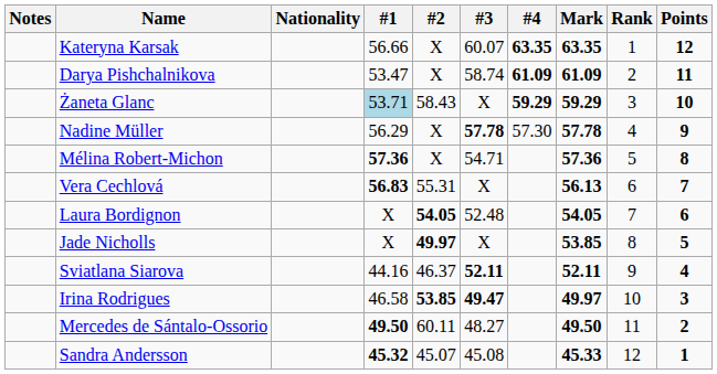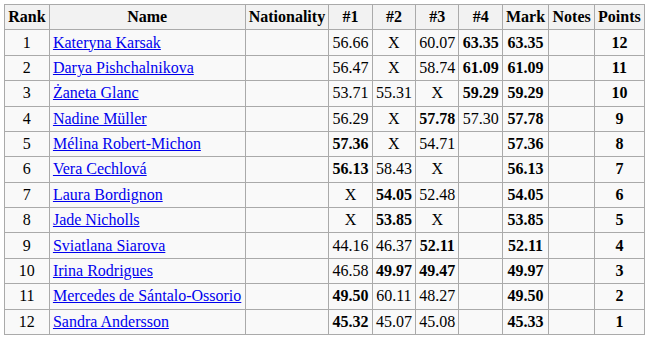 <table class="wikitable sortable" style="text-align:center">
 <tr>
-<th>Notes</th>
+<th>Rank</th>
 <th>Name</th>
 <th>Nationality</th>
 <th>#1</th>
 <th>#2</th>
 <th>#3</th>
 <th>#4</th>
 <th>Mark</th>
-<th>Rank</th>
+<th>Notes</th>
 <th>Points</th>
 </tr>
 <tr>
-<td></td>
+<td>1</td>
 <td align=left><a href='#'>Kateryna Karsak</a></td>
 <td align=left></td>
 <td>56.66</td>
 <td>X</td>
 <td>60.07</td>
 <td><strong>63.35</strong></td>
 <td><strong>63.35</strong></td>
-<td>1</td>
+<td></td>
 <td><strong>12</strong></td>
 </tr>
 <tr>
-<td></td>
+<td>2</td>
 <td align=left><a href='#'>Darya Pishchalnikova</a></td>
 <td align=left></td>
-<td>53.47</td>
+<td>56.47</td>
 <td>X</td>
 <td>58.74</td>
 <td><strong>61.09</strong></td>
 <td><strong>61.09</strong></td>
-<td>2</td>
+<td></td>
 <td><strong>11</strong></td>
 </tr>
 <tr>
-<td></td>
+<td>3</td>
 <td align=left><a href='#'>Żaneta Glanc</a></td>
 <td align=left></td>
-<td style="background: lightblue;">53.71</td>
-<td>58.43</td>
+<td>53.71</td>
+<td>55.31</td>
 <td>X</td>
 <td><strong>59.29</strong></td>
 <td><strong>59.29</strong></td>
-<td>3</td>
+<td></td>
 <td><strong>10</strong></td>
 </tr>
 <tr>
-<td></td>
+<td>4</td>
 <td align=left><a href='#'>Nadine Müller</a></td>
 <td align=left></td>
 <td>56.29</td>
 <td>X</td>
 <td><strong>57.78</strong></td>
 <td>57.30</td>
 <td><strong>57.78</strong></td>
-<td>4</td>
+<td></td>
 <td><strong>9</strong></td>
 </tr>
 <tr>
-<td></td>
+<td>5</td>
 <td align=left><a href='#'>Mélina Robert-Michon</a></td>
 <td align=left></td>
 <td><strong>57.36</strong></td>
 <td>X</td>
 <td>54.71</td>
 <td></td>
 <td><strong>57.36</strong></td>
-<td>5</td>
+<td></td>
 <td><strong>8</strong></td>
 </tr>
 <tr>
-<td></td>
+<td>6</td>
 <td align=left><a href='#'>Vera Cechlová</a></td>
 <td align=left></td>
-<td><strong>56.83</strong></td>
-<td>55.31</td>
+<td><strong>56.13</strong></td>
+<td>58.43</td>
 <td>X</td>
 <td></td>
 <td><strong>56.13</strong></td>
-<td>6</td>
+<td></td>
 <td><strong>7</strong></td>
 </tr>
 <tr>
-<td></td>
+<td>7</td>
 <td align=left><a href='#'>Laura Bordignon</a></td>
 <td align=left></td>
 <td>X</td>
 <td><strong>54.05</strong></td>
 <td>52.48</td>
 <td></td>
 <td><strong>54.05</strong></td>
-<td>7</td>
+<td></td>
 <td><strong>6</strong></td>
 </tr>
 <tr>
-<td></td>
+<td>8</td>
 <td align=left><a href='#'>Jade Nicholls</a></td>
 <td align=left></td>
 <td>X</td>
-<td><strong>49.97</strong></td>
+<td><strong>53.85</strong></td>
 <td>X</td>
 <td></td>
 <td><strong>53.85</strong></td>
-<td>8</td>
+<td></td>
 <td><strong>5</strong></td>
 </tr>
 <tr>
-<td></td>
+<td>9</td>
 <td align=left><a href='#'>Sviatlana Siarova</a></td>
 <td align=left></td>
 <td>44.16</td>
 <td>46.37</td>
 <td><strong>52.11</strong></td>
 <td></td>
 <td><strong>52.11</strong></td>
-<td>9</td>
+<td></td>
 <td><strong>4</strong></td>
 </tr>
 <tr>
-<td></td>
+<td>10</td>
 <td align=left><a href='#'>Irina Rodrigues</a></td>
 <td align=left></td>
 <td>46.58</td>
-<td><strong>53.85</strong></td>
+<td><strong>49.97</strong></td>
 <td><strong>49.47</strong></td>
 <td></td>
 <td><strong>49.97</strong></td>
-<td>10</td>
+<td></td>
 <td><strong>3</strong></td>
 </tr>
 <tr>
-<td></td>
+<td>11</td>
 <td align=left><a href='#'>Mercedes de Sántalo-Ossorio</a></td>
 <td align=left></td>
 <td><strong>49.50</strong></td>
 <td>60.11</td>
 <td>48.27</td>
 <td></td>
 <td><strong>49.50</strong></td>
-<td>11</td>
+<td></td>
 <td><strong>2</strong></td>
 </tr>
 <tr>
-<td></td>
+<td>12</td>
 <td align=left><a href='#'>Sandra Andersson</a></td>
 <td align=left></td>
 <td><strong>45.32</strong></td>
 <td>45.07</td>
 <td>45.08</td>
 <td></td>
 <td><strong>45.33</strong></td>
-<td>12</td>
+<td></td>
 <td><strong>1</strong></td>
 </tr>
 </table>
